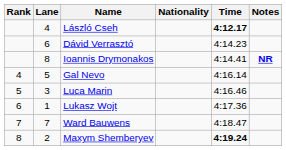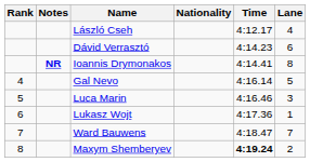 <table class="wikitable sortable" style="text-align:center">
 <tr>
 <th>Rank</th>
-<th>Lane</th>
+<th>Notes</th>
 <th>Name</th>
 <th>Nationality</th>
 <th>Time</th>
-<th>Notes</th>
+<th>Lane</th>
 </tr>
 <tr>
 <td></td>
-<td>4</td>
+<td></td>
 <td align=left><a href='#'>László Cseh</a></td>
 <td align=left></td>
-<td><strong>4:12.17</strong></td>
-<td></td>
+<td>4:12.17</td>
+<td>4</td>
 </tr>
 <tr>
 <td></td>
-<td>6</td>
+<td></td>
 <td align=left><a href='#'>Dávid Verrasztó</a></td>
 <td align=left></td>
 <td>4:14.23</td>
-<td></td>
+<td>6</td>
 </tr>
 <tr>
 <td></td>
-<td>8</td>
+<td><strong><a href='#'>NR</a></strong></td>
 <td align=left><a href='#'>Ioannis Drymonakos</a></td>
 <td align=left></td>
 <td>4:14.41</td>
-<td><strong><a href='#'>NR</a></strong></td>
+<td>8</td>
 </tr>
 <tr>
 <td>4</td>
-<td>5</td>
+<td></td>
 <td align=left><a href='#'>Gal Nevo</a></td>
 <td align=left></td>
 <td>4:16.14</td>
-<td></td>
+<td>5</td>
 </tr>
 <tr>
 <td>5</td>
-<td>3</td>
+<td></td>
 <td align=left><a href='#'>Luca Marin</a></td>
 <td align=left></td>
 <td>4:16.46</td>
-<td></td>
+<td>3</td>
 </tr>
 <tr>
 <td>6</td>
-<td>1</td>
+<td></td>
 <td align=left><a href='#'>Lukasz Wojt</a></td>
 <td align=left></td>
 <td>4:17.36</td>
-<td></td>
+<td>1</td>
 </tr>
 <tr>
 <td>7</td>
-<td>7</td>
+<td></td>
 <td align=left><a href='#'>Ward Bauwens</a></td>
 <td align=left></td>
 <td>4:18.47</td>
-<td></td>
+<td>7</td>
 </tr>
 <tr>
 <td>8</td>
-<td>2</td>
+<td></td>
 <td align=left><a href='#'>Maxym Shemberyev</a></td>
 <td align=left></td>
 <td><strong>4:19.24</strong></td>
-<td></td>
+<td>2</td>
 </tr>
 </table>
